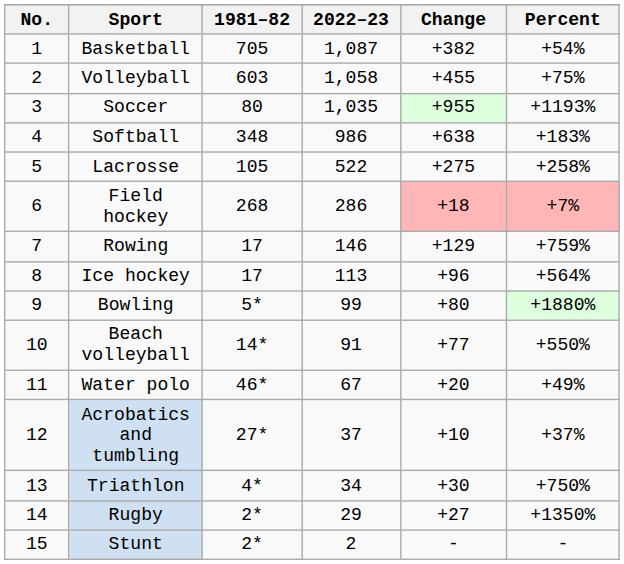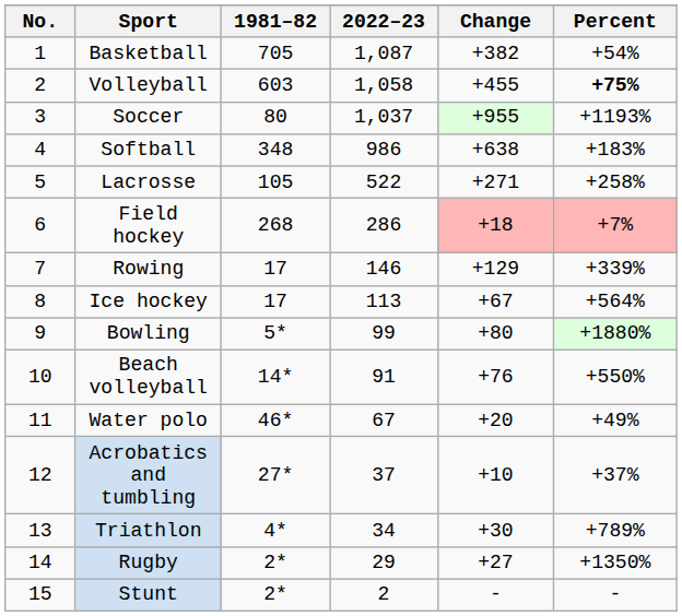 <table class="wikitable sortable" style="text-align: center">
 <tr>
 </tr>
 <tr>
 <th width=40>No.</th>
 <th width=90>Sport</th>
 <th width=65>1981–82</th>
 <th width=65>2022–23</th>
 <th width=70>Change</th>
 <th width=75>Percent</th>
 </tr>
 <tr>
 <td>1</td>
 <td>Basketball</td>
 <td>705</td>
 <td>1,087</td>
 <td>+382</td>
 <td>+54%</td>
 </tr>
 <tr>
 <td>2</td>
 <td>Volleyball</td>
 <td>603</td>
 <td>1,058</td>
 <td>+455</td>
-<td>+75%</td>
+<td><strong>+75%</strong></td>
 </tr>
 <tr>
 <td>3</td>
 <td>Soccer</td>
 <td>80</td>
-<td>1,035</td>
+<td>1,037</td>
 <td style="background:#dfd;">+955</td>
 <td>+1193%</td>
 </tr>
 <tr>
 <td>4</td>
 <td>Softball</td>
 <td>348</td>
 <td>986</td>
 <td>+638</td>
 <td>+183%</td>
 </tr>
 <tr>
 <td>5</td>
 <td>Lacrosse</td>
 <td>105</td>
 <td>522</td>
-<td>+275</td>
+<td>+271</td>
 <td>+258%</td>
 </tr>
 <tr>
 <td>6</td>
 <td>Field hockey</td>
 <td>268</td>
 <td>286</td>
 <td style="background:#ffb6b6;">+18</td>
 <td style="background:#ffb6b6;">+7%</td>
 </tr>
 <tr>
 <td>7</td>
 <td>Rowing</td>
 <td>17</td>
 <td>146</td>
 <td>+129</td>
-<td>+759%</td>
+<td>+339%</td>
 </tr>
 <tr>
 <td>8</td>
 <td>Ice hockey</td>
 <td>17</td>
 <td>113</td>
-<td>+96</td>
+<td>+67</td>
 <td>+564%</td>
 </tr>
 <tr>
 <td>9</td>
 <td>Bowling</td>
 <td>5*</td>
 <td>99</td>
 <td>+80</td>
 <td style="background:#dfd;">+1880%</td>
 </tr>
 <tr>
 <td>10</td>
 <td>Beach volleyball</td>
 <td>14*</td>
 <td>91</td>
-<td>+77</td>
+<td>+76</td>
 <td>+550%</td>
 </tr>
 <tr>
 <td>11</td>
 <td>Water polo</td>
 <td>46*</td>
 <td>67</td>
 <td>+20</td>
 <td>+49%</td>
 </tr>
 <tr>
 <td>12</td>
 <td style="background:#CEE0F2;">Acrobatics and tumbling</td>
 <td>27*</td>
 <td>37</td>
 <td>+10</td>
 <td>+37%</td>
 </tr>
 <tr>
 <td>13</td>
 <td style="background:#CEE0F2;">Triathlon</td>
 <td>4*</td>
 <td>34</td>
 <td>+30</td>
-<td>+750%</td>
+<td>+789%</td>
 </tr>
 <tr>
 <td>14</td>
 <td style="background:#CEE0F2;">Rugby</td>
 <td>2*</td>
 <td>29</td>
 <td>+27</td>
 <td>+1350%</td>
 </tr>
 <tr>
 <td>15</td>
 <td style="background:#CEE0F2;">Stunt</td>
 <td>2*</td>
 <td>2</td>
 <td>-</td>
 <td>-</td>
 </tr>
 </table>
